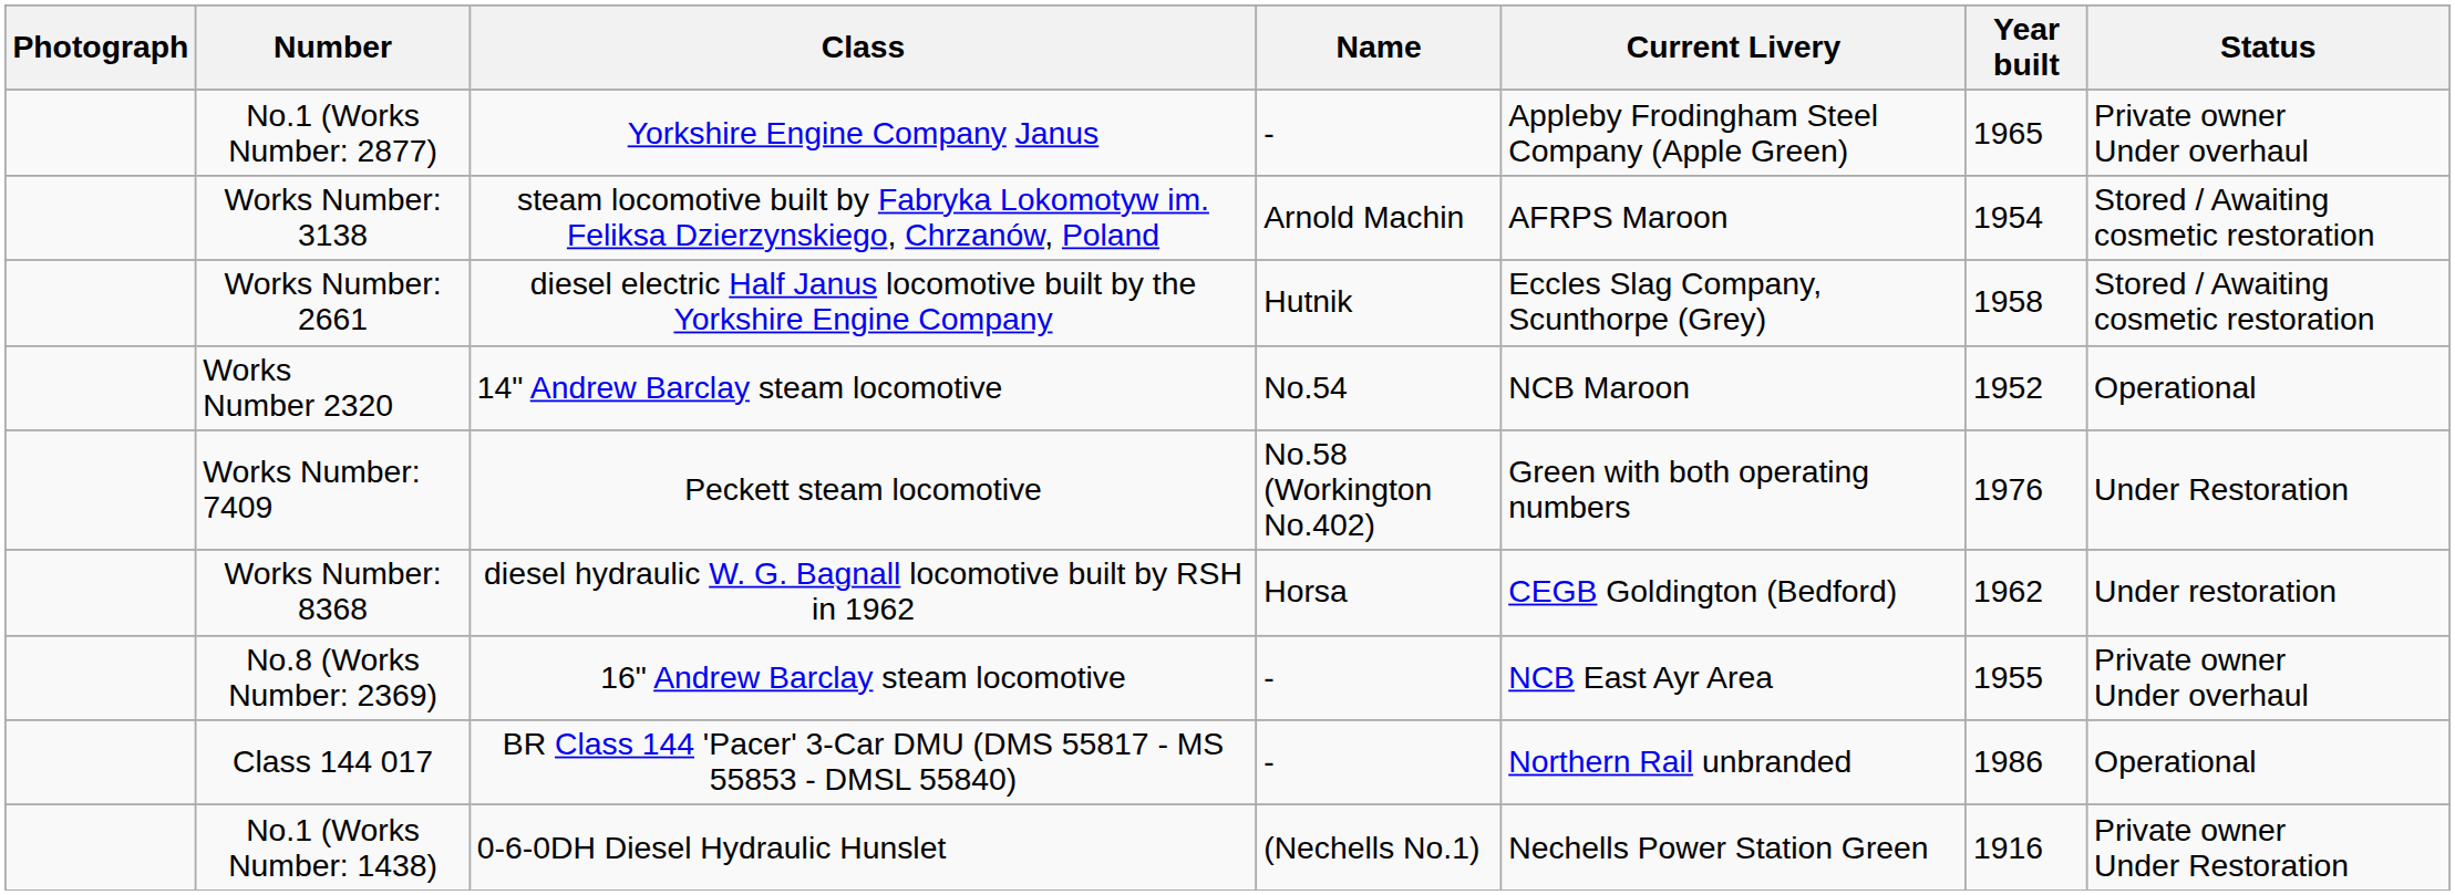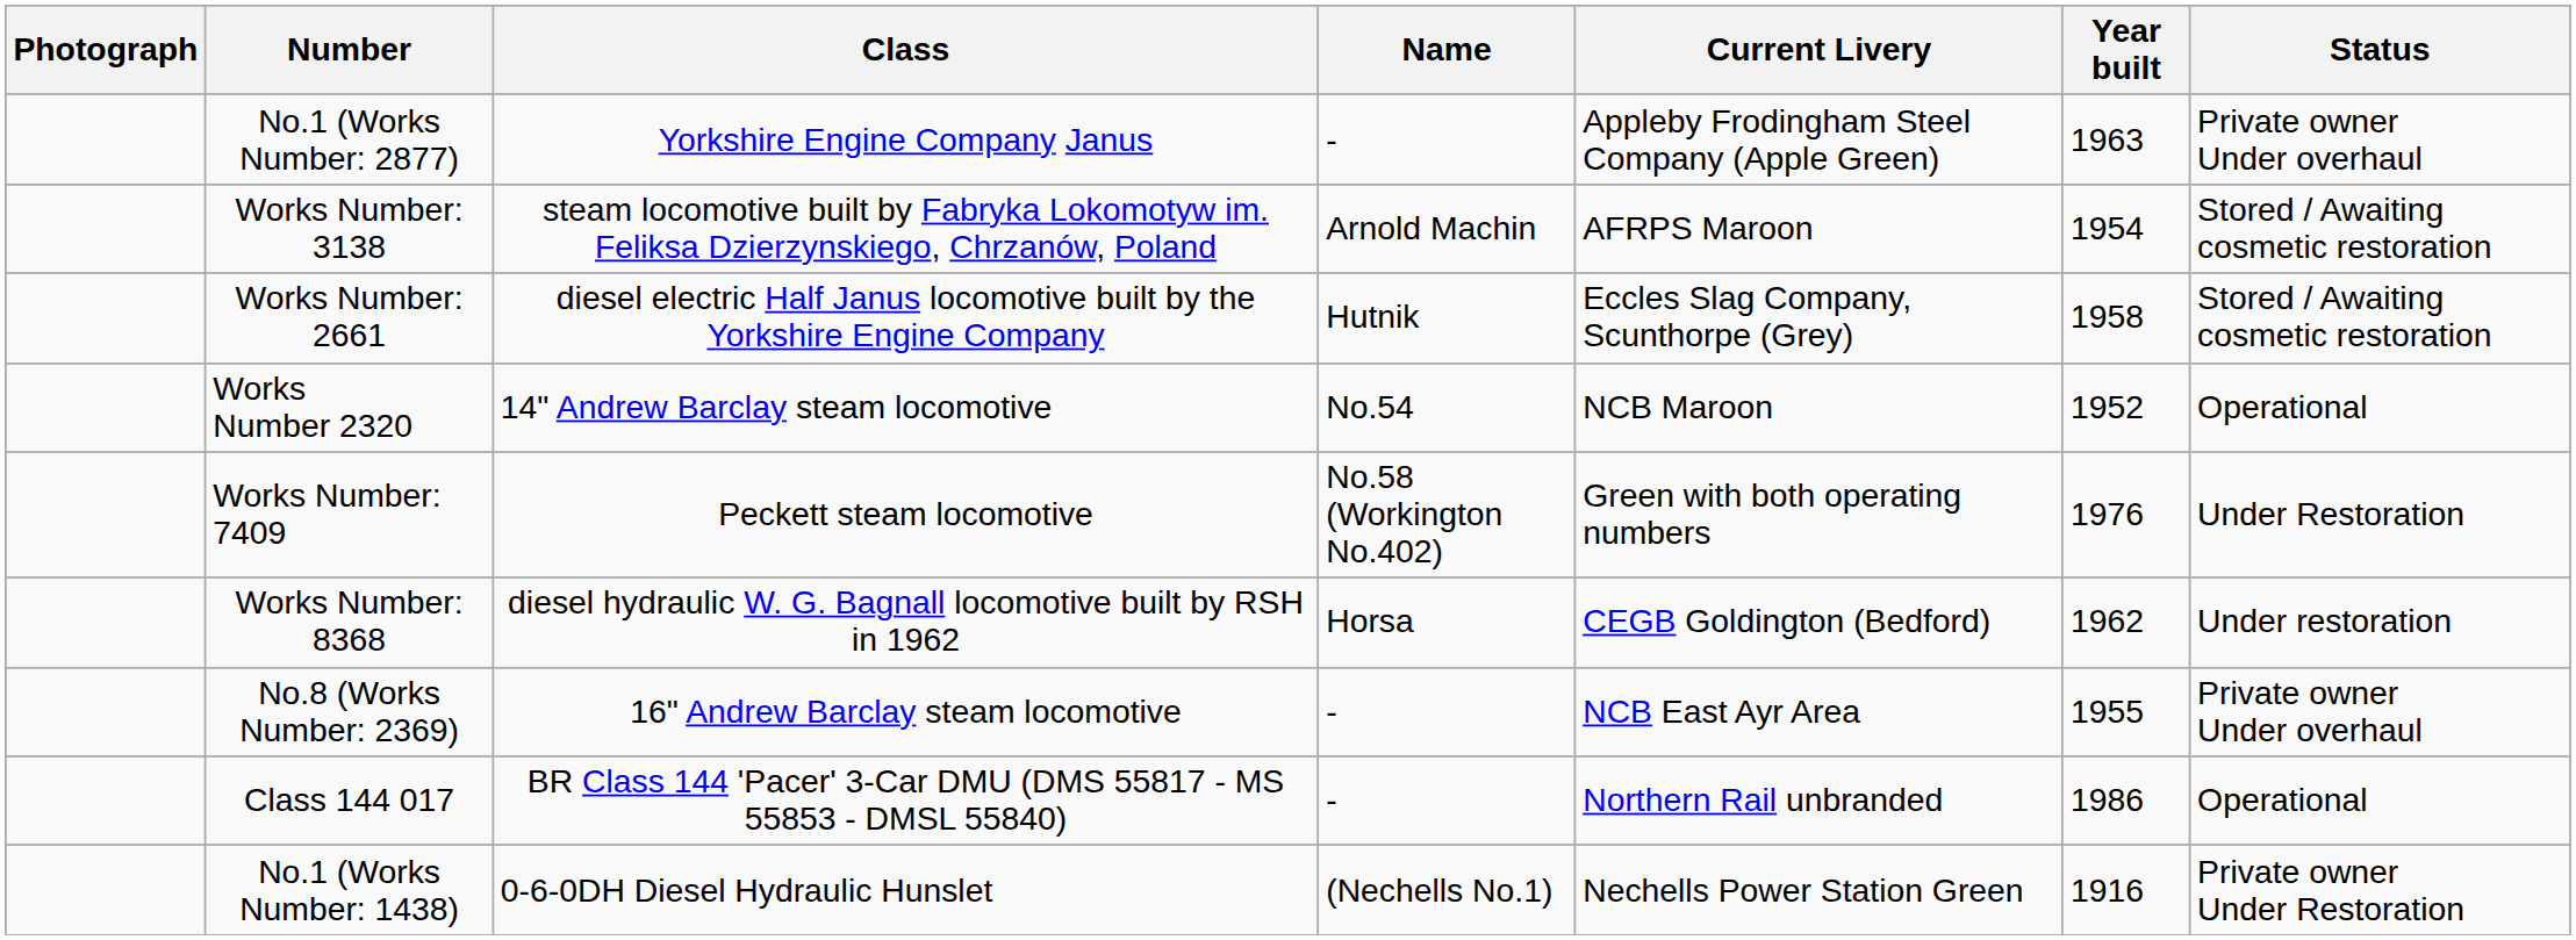 <table class="wikitable">
 <tr>
 <th>Photograph</th>
 <th>Number</th>
 <th>Class</th>
 <th align=left>Name</th>
 <th align=left>Current Livery</th>
 <th align=left>Year built</th>
 <th align=left>Status</th>
 </tr>
 <tr>
 <td></td>
 <td align="center">No.1 (Works Number: 2877)</td>
 <td align=center><a href='#'>Yorkshire Engine Company</a>  <a href='#'>Janus</a></td>
 <td align=left>-</td>
 <td align=left>Appleby Frodingham Steel Company (Apple Green)</td>
-<td>1965</td>
+<td>1963</td>
 <td>Private owner<br>Under overhaul</td>
 </tr>
 <tr>
 <td></td>
 <td align="center">Works Number: 3138</td>
 <td align=center> steam locomotive built by <a href='#'>Fabryka Lokomotyw im. Feliksa Dzierzynskiego</a>, <a href='#'>Chrzanów</a>, <a href='#'>Poland</a></td>
 <td align="left">Arnold Machin</td>
 <td align=left>AFRPS Maroon</td>
 <td>1954</td>
 <td>Stored / Awaiting cosmetic restoration</td>
 </tr>
 <tr>
 <td></td>
 <td align="center">Works Number: 2661</td>
 <td align="center"> diesel electric <a href='#'>Half Janus</a> locomotive built by the <a href='#'>Yorkshire Engine Company</a></td>
 <td align=left>Hutnik</td>
 <td align="left">Eccles Slag Company, Scunthorpe (Grey)</td>
 <td>1958</td>
 <td>Stored / Awaiting cosmetic restoration</td>
 </tr>
 <tr>
 <td></td>
 <td>Works<br>Number 2320</td>
 <td> 14" <a href='#'>Andrew Barclay</a> steam locomotive</td>
 <td>No.54</td>
 <td>NCB Maroon</td>
 <td>1952</td>
 <td>Operational</td>
 </tr>
 <tr>
 <td></td>
 <td>Works Number: 7409</td>
 <td align=center>Peckett  steam locomotive</td>
 <td>No.58<br>(Workington No.402)</td>
 <td>Green with both operating numbers</td>
 <td>1976</td>
 <td>Under Restoration</td>
 </tr>
 <tr>
 <td></td>
 <td align="center">Works Number: 8368</td>
 <td align="center"> diesel hydraulic <a href='#'>W. G. Bagnall</a> locomotive built by RSH in 1962</td>
 <td align="left">Horsa</td>
 <td align="left"><a href='#'>CEGB</a> Goldington (Bedford)</td>
 <td>1962</td>
 <td>Under restoration</td>
 </tr>
 <tr>
 <td></td>
 <td align="center">No.8 (Works Number: 2369)</td>
 <td align="center"> 16" <a href='#'>Andrew Barclay</a> steam locomotive</td>
 <td align="left">-</td>
 <td align="left"><a href='#'>NCB</a> East Ayr Area</td>
 <td>1955</td>
 <td>Private owner<br>Under overhaul</td>
 </tr>
 <tr>
 <td></td>
 <td align="center">Class 144 017</td>
 <td align="center">BR <a href='#'>Class 144</a> 'Pacer' 3-Car DMU (DMS 55817 -  MS 55853 - DMSL 55840)</td>
 <td align="left">-</td>
 <td align="left"><a href='#'>Northern Rail</a> unbranded</td>
 <td>1986</td>
 <td>Operational</td>
 </tr>
 <tr>
 <td></td>
 <td align="center">No.1 (Works Number: 1438)</td>
 <td>0-6-0DH Diesel Hydraulic Hunslet</td>
 <td align=left>(Nechells No.1)</td>
 <td align=left>Nechells Power Station Green</td>
 <td>1916</td>
 <td>Private owner<br>Under Restoration</td>
 </tr>
 </table>
